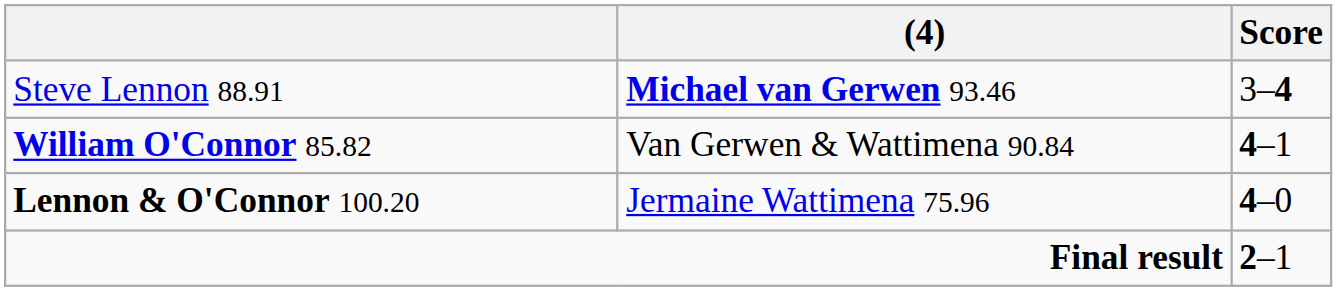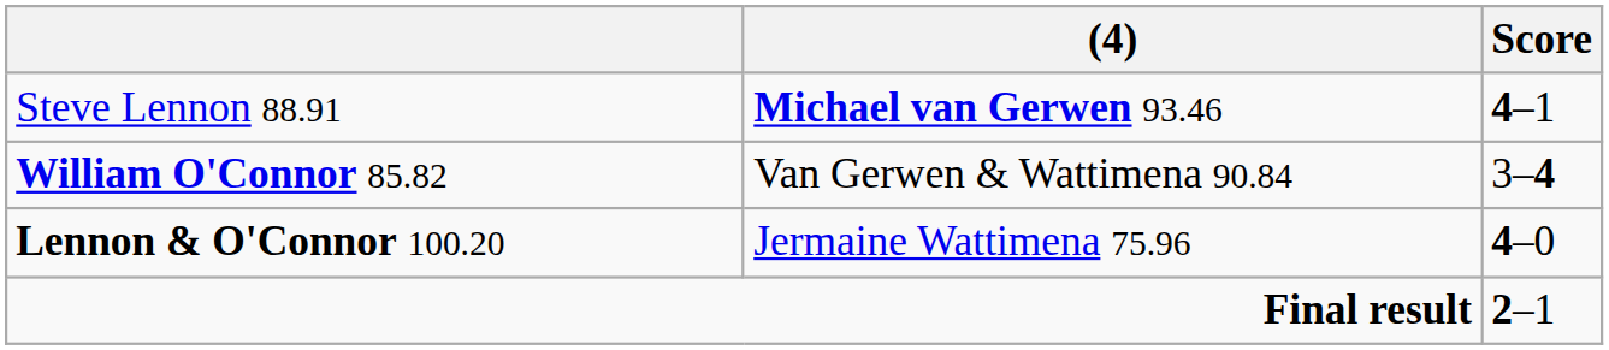 <table class="wikitable">
 <tr>
 <th width=270><strong></strong></th>
 <th width=270> (4)</th>
 <th>Score</th>
 </tr>
 <tr>
 <td><a href='#'>Steve Lennon</a> <small><span>88.91</span></small></td>
 <td><strong><a href='#'>Michael van Gerwen</a></strong> <small><span>93.46</span></small></td>
-<td>3–<strong>4</strong></td>
+<td><strong>4</strong>–1</td>
 </tr>
 <tr>
 <td><strong><a href='#'>William O'Connor</a></strong> <small><span>85.82</span></small></td>
 <td>Van Gerwen & Wattimena <small><span>90.84</span></small></td>
-<td><strong>4</strong>–1</td>
+<td>3–<strong>4</strong></td>
 </tr>
 <tr>
 <td><strong>Lennon & O'Connor</strong> <small><span>100.20</span></small></td>
 <td><a href='#'>Jermaine Wattimena</a> <small><span>75.96</span></small></td>
 <td><strong>4</strong>–0</td>
 </tr>
 <tr>
 <td colspan="2" align="right"><strong>Final result</strong></td>
 <td><strong>2</strong>–1</td>
 </tr>
 </table>
